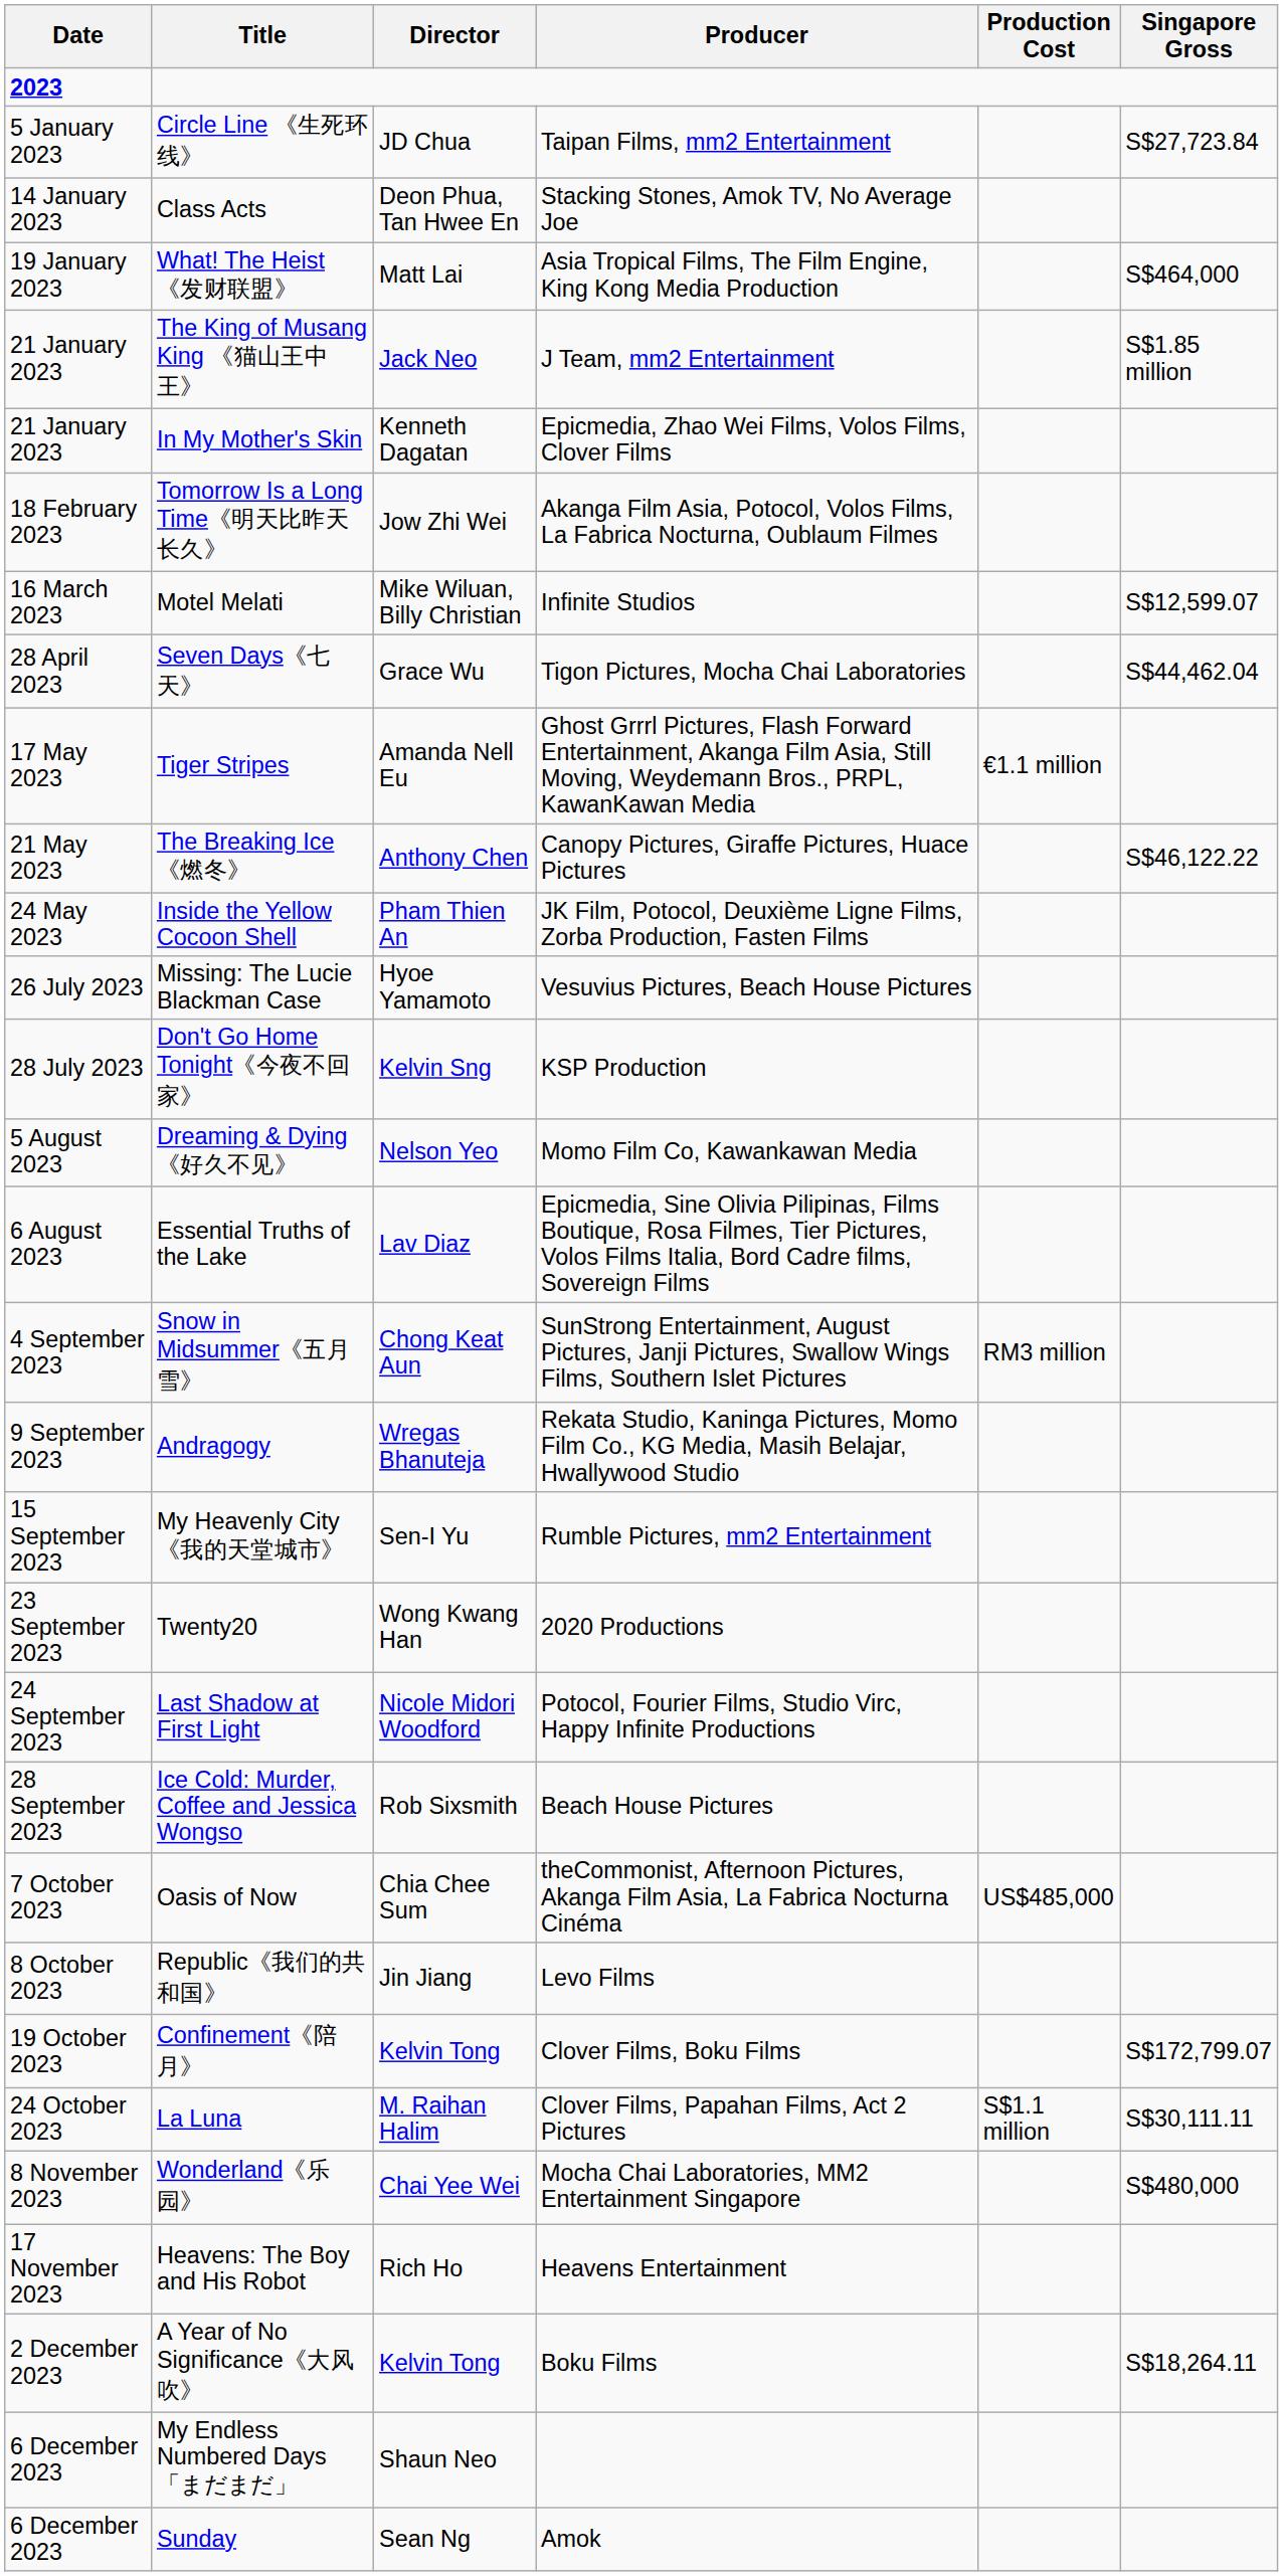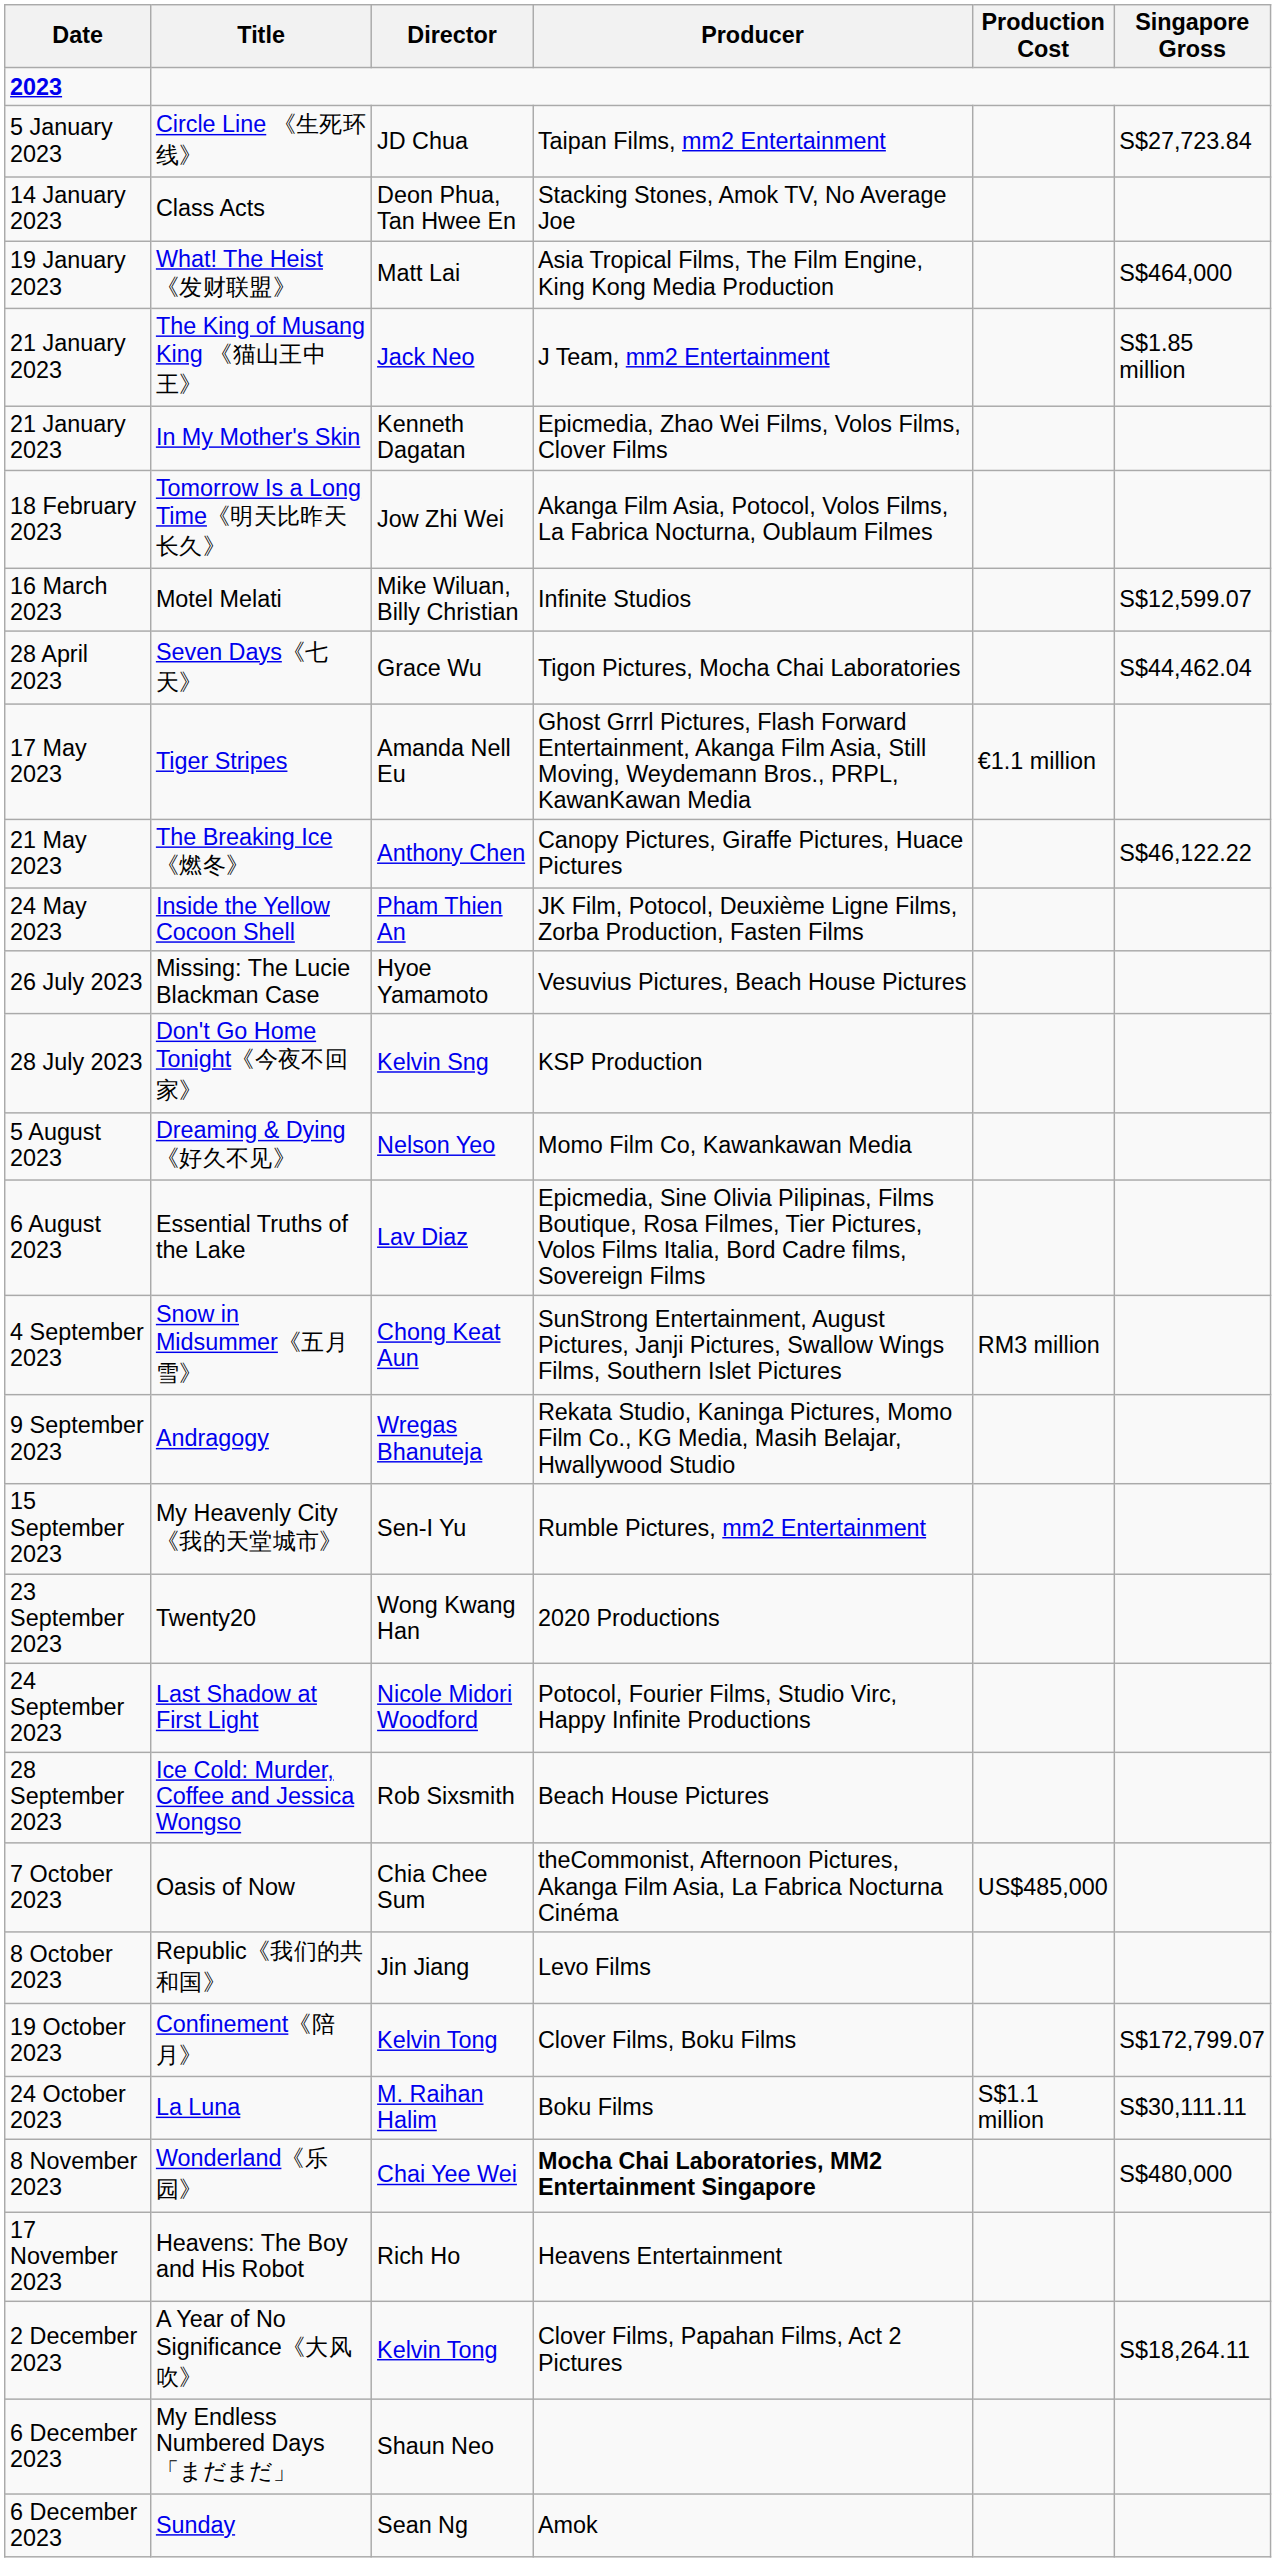 <table class="wikitable sortable">
 <tr>
 <th>Date</th>
 <th>Title</th>
 <th>Director</th>
 <th>Producer</th>
 <th>Production<br> Cost</th>
 <th>Singapore<br> Gross</th>
 </tr>
 <tr>
 <td><strong><a href='#'>2023</a></strong></td>
 </tr>
 <tr>
 <td>5 January 2023</td>
 <td><a href='#'>Circle Line</a> 《生死环线》</td>
 <td>JD Chua</td>
 <td>Taipan Films, <a href='#'>mm2 Entertainment</a></td>
 <td></td>
 <td>S$27,723.84</td>
 </tr>
 <tr>
 <td>14 January 2023</td>
 <td>Class Acts</td>
 <td>Deon Phua, Tan Hwee En</td>
 <td>Stacking Stones, Amok TV, No Average Joe</td>
 <td></td>
 <td></td>
 </tr>
 <tr>
 <td>19 January 2023</td>
 <td><a href='#'>What! The Heist</a> 《发财联盟》</td>
 <td>Matt Lai</td>
 <td>Asia Tropical Films, The Film Engine, King Kong Media Production</td>
 <td></td>
 <td>S$464,000</td>
 </tr>
 <tr>
 <td>21 January 2023</td>
 <td><a href='#'>The King of Musang King</a> 《猫山王中王》</td>
 <td><a href='#'>Jack Neo</a></td>
 <td>J Team, <a href='#'>mm2 Entertainment</a></td>
 <td></td>
 <td>S$1.85 million</td>
 </tr>
 <tr>
 <td>21 January 2023</td>
 <td><a href='#'>In My Mother's Skin</a></td>
 <td>Kenneth Dagatan</td>
 <td>Epicmedia, Zhao Wei Films, Volos Films, Clover Films</td>
 <td></td>
 <td></td>
 </tr>
 <tr>
 <td>18 February 2023</td>
 <td><a href='#'>Tomorrow Is a Long Time</a>《明天比昨天长久》</td>
 <td>Jow Zhi Wei</td>
 <td>Akanga Film Asia, Potocol, Volos Films, La Fabrica Nocturna, Oublaum Filmes</td>
 <td></td>
 <td></td>
 </tr>
 <tr>
 <td>16 March 2023</td>
 <td>Motel Melati</td>
 <td>Mike Wiluan, Billy Christian</td>
 <td>Infinite Studios</td>
 <td></td>
 <td>S$12,599.07</td>
 </tr>
 <tr>
 <td>28 April 2023</td>
 <td><a href='#'>Seven Days</a>《七天》</td>
 <td>Grace Wu</td>
 <td>Tigon Pictures, Mocha Chai Laboratories</td>
 <td></td>
 <td>S$44,462.04</td>
 </tr>
 <tr>
 <td>17 May 2023</td>
 <td><a href='#'>Tiger Stripes</a></td>
 <td>Amanda Nell Eu</td>
 <td>Ghost Grrrl Pictures, Flash Forward Entertainment, Akanga Film Asia, Still Moving, Weydemann Bros., PRPL, KawanKawan Media</td>
 <td>€1.1 million</td>
 <td></td>
 </tr>
 <tr>
 <td>21 May 2023</td>
 <td><a href='#'>The Breaking Ice</a>《燃冬》</td>
 <td><a href='#'>Anthony Chen</a></td>
 <td>Canopy Pictures, Giraffe Pictures, Huace Pictures</td>
 <td></td>
 <td>S$46,122.22</td>
 </tr>
 <tr>
 <td>24 May 2023</td>
 <td><a href='#'>Inside the Yellow Cocoon Shell</a></td>
 <td><a href='#'>Pham Thien An</a></td>
 <td>JK Film, Potocol, Deuxième Ligne Films, Zorba Production, Fasten Films</td>
 <td></td>
 <td></td>
 </tr>
 <tr>
 <td>26 July 2023</td>
 <td>Missing: The Lucie Blackman Case</td>
 <td>Hyoe Yamamoto</td>
 <td>Vesuvius Pictures, Beach House Pictures</td>
 <td></td>
 <td></td>
 </tr>
 <tr>
 <td>28 July 2023</td>
 <td><a href='#'>Don't Go Home Tonight</a>《今夜不回家》</td>
 <td><a href='#'>Kelvin Sng</a></td>
 <td>KSP Production</td>
 <td></td>
 <td></td>
 </tr>
 <tr>
 <td>5 August 2023</td>
 <td><a href='#'>Dreaming & Dying</a>《好久不见》</td>
 <td><a href='#'>Nelson Yeo</a></td>
 <td>Momo Film Co, Kawankawan Media</td>
 <td></td>
 <td></td>
 </tr>
 <tr>
 <td>6 August 2023</td>
 <td>Essential Truths of the Lake</td>
 <td><a href='#'>Lav Diaz</a></td>
 <td>Epicmedia, Sine Olivia Pilipinas, Films Boutique, Rosa Filmes, Tier Pictures, Volos Films Italia, Bord Cadre films, Sovereign Films</td>
 <td></td>
 <td></td>
 </tr>
 <tr>
 <td>4 September 2023</td>
 <td><a href='#'>Snow in Midsummer</a>《五月雪》</td>
 <td><a href='#'>Chong Keat Aun</a></td>
 <td>SunStrong Entertainment, August Pictures, Janji Pictures, Swallow Wings Films, Southern Islet Pictures</td>
 <td>RM3 million</td>
 <td></td>
 </tr>
 <tr>
 <td>9 September 2023</td>
 <td><a href='#'>Andragogy</a></td>
 <td><a href='#'>Wregas Bhanuteja</a></td>
 <td>Rekata Studio, Kaninga Pictures, Momo Film Co., KG Media, Masih Belajar, Hwallywood Studio</td>
 <td></td>
 <td></td>
 </tr>
 <tr>
 <td>15 September 2023</td>
 <td>My Heavenly City《我的天堂城市》</td>
 <td>Sen-I Yu</td>
 <td>Rumble Pictures, <a href='#'>mm2 Entertainment</a></td>
 <td></td>
 <td></td>
 </tr>
 <tr>
 <td>23 September 2023</td>
 <td>Twenty20</td>
 <td>Wong Kwang Han</td>
 <td>2020 Productions</td>
 <td></td>
 <td></td>
 </tr>
 <tr>
 <td>24 September 2023</td>
 <td><a href='#'>Last Shadow at First Light</a></td>
 <td><a href='#'>Nicole Midori Woodford</a></td>
 <td>Potocol, Fourier Films, Studio Virc, Happy Infinite Productions</td>
 <td></td>
 <td></td>
 </tr>
 <tr>
 <td>28 September 2023</td>
 <td><a href='#'>Ice Cold: Murder, Coffee and Jessica Wongso</a></td>
 <td>Rob Sixsmith</td>
 <td>Beach House Pictures</td>
 <td></td>
 <td></td>
 </tr>
 <tr>
 <td>7 October 2023</td>
 <td>Oasis of Now</td>
 <td>Chia Chee Sum</td>
 <td>theCommonist, Afternoon Pictures, Akanga Film Asia, La Fabrica Nocturna Cinéma</td>
 <td>US$485,000</td>
 <td></td>
 </tr>
 <tr>
 <td>8 October 2023</td>
 <td>Republic《我们的共和国》</td>
 <td>Jin Jiang</td>
 <td>Levo Films</td>
 <td></td>
 <td></td>
 </tr>
 <tr>
 <td>19 October 2023</td>
 <td><a href='#'>Confinement</a>《陪月》</td>
 <td><a href='#'>Kelvin Tong</a></td>
 <td>Clover Films, Boku Films</td>
 <td></td>
 <td>S$172,799.07</td>
 </tr>
 <tr>
 <td>24 October 2023</td>
 <td><a href='#'>La Luna</a></td>
 <td><a href='#'>M. Raihan Halim</a></td>
-<td>Clover Films, Papahan Films, Act 2 Pictures</td>
+<td>Boku Films</td>
 <td>S$1.1 million</td>
 <td>S$30,111.11</td>
 </tr>
 <tr>
 <td>8 November 2023</td>
 <td><a href='#'>Wonderland</a>《乐园》</td>
 <td><a href='#'>Chai Yee Wei</a></td>
-<td>Mocha Chai Laboratories, MM2 Entertainment Singapore</td>
+<td><strong>Mocha Chai Laboratories, MM2 Entertainment Singapore</strong></td>
 <td></td>
 <td>S$480,000</td>
 </tr>
 <tr>
 <td>17 November 2023</td>
 <td>Heavens: The Boy and His Robot</td>
 <td>Rich Ho</td>
 <td>Heavens Entertainment</td>
 <td></td>
 <td></td>
 </tr>
 <tr>
 <td>2 December 2023</td>
 <td>A Year of No Significance《大风吹》</td>
 <td><a href='#'>Kelvin Tong</a></td>
-<td>Boku Films</td>
+<td>Clover Films, Papahan Films, Act 2 Pictures</td>
 <td></td>
 <td>S$18,264.11</td>
 </tr>
 <tr>
 <td>6 December 2023</td>
 <td>My Endless Numbered Days「まだまだ」</td>
 <td>Shaun Neo</td>
 <td></td>
 <td></td>
 <td></td>
 </tr>
 <tr>
 <td>6 December 2023</td>
 <td><a href='#'>Sunday</a></td>
 <td>Sean Ng</td>
 <td>Amok</td>
 <td></td>
 <td></td>
 </tr>
 </table>
